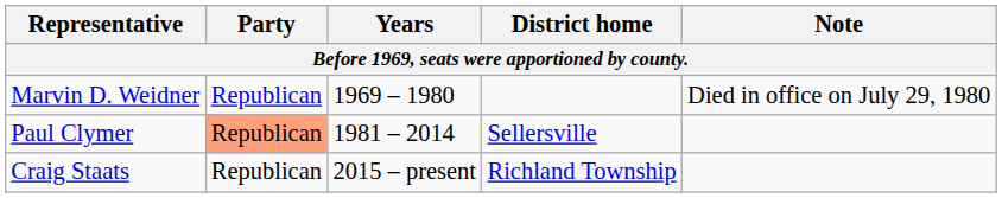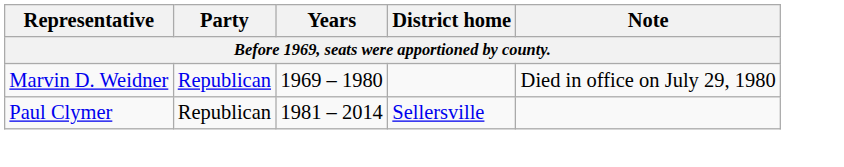 <table class=wikitable>
 <tr valign=bottom>
 <th>Representative</th>
 <th>Party</th>
 <th>Years</th>
 <th>District home</th>
 <th>Note</th>
 </tr>
 <tr>
 <th colspan=5 style="font-size: 80%;"><em>Before 1969, seats were apportioned by county.</em></th>
 </tr>
 <tr>
 <td><a href='#'>Marvin D. Weidner</a></td>
 <td><a href='#'>Republican</a></td>
 <td>1969 – 1980</td>
 <td></td>
 <td>Died in office on July 29, 1980</td>
 </tr>
 <tr>
 <td><a href='#'>Paul Clymer</a></td>
-<td style="background: lightsalmon;">Republican</td>
+<td>Republican</td>
 <td>1981 – 2014</td>
 <td><a href='#'>Sellersville</a></td>
 <td></td>
 </tr>
-<tr>
-<td><a href='#'>Craig Staats</a></td>
-<td>Republican</td>
-<td>2015 – present</td>
-<td><a href='#'>Richland Township</a></td>
-<td></td>
-</tr>
 </table>
